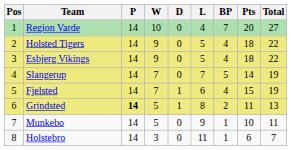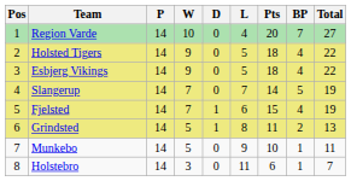 <table class="wikitable" style="font-size: 100%">
 <tr>
 <th width=20>Pos</th>
 <th width=150>Team</th>
 <th width=30>P</th>
 <th width=30>W</th>
 <th width=30>D</th>
 <th width=30>L</th>
+<th width=30>Pts</th>
 <th width=30>BP</th>
-<th width=30>Pts</th>
 <th width=30>Total</th>
 </tr>
 <tr align=center style="background:#ACE1AF;">
 <td>1</td>
 <td align="left"><a href='#'>Region Varde</a></td>
 <td>14</td>
 <td>10</td>
 <td>0</td>
 <td>4</td>
+<td>20</td>
 <td>7</td>
-<td>20</td>
 <td>27</td>
 </tr>
 <tr align=center style="background:#EEEA80;">
 <td>2</td>
 <td align="left"><a href='#'>Holsted Tigers</a></td>
 <td>14</td>
 <td>9</td>
 <td>0</td>
 <td>5</td>
+<td>18</td>
 <td>4</td>
-<td>18</td>
 <td>22</td>
 </tr>
 <tr align=center style="background:#EEEA80;">
 <td>3</td>
 <td align="left"><a href='#'>Esbjerg Vikings</a></td>
 <td>14</td>
 <td>9</td>
 <td>0</td>
 <td>5</td>
+<td>18</td>
 <td>4</td>
-<td>18</td>
 <td>22</td>
 </tr>
 <tr align=center style="background:#EEEA80;">
 <td>4</td>
 <td align="left"><a href='#'>Slangerup</a></td>
 <td>14</td>
 <td>7</td>
 <td>0</td>
 <td>7</td>
+<td>14</td>
 <td>5</td>
-<td>14</td>
 <td>19</td>
 </tr>
 <tr align=center style="background:#EEEA80;">
 <td>5</td>
 <td align="left"><a href='#'>Fjelsted</a></td>
 <td>14</td>
 <td>7</td>
 <td>1</td>
 <td>6</td>
+<td>15</td>
 <td>4</td>
-<td>15</td>
 <td>19</td>
 </tr>
 <tr align=center style="background:#EEEA80;">
 <td>6</td>
 <td align="left"><a href='#'>Grindsted</a></td>
-<td><strong>14</strong></td>
+<td>14</td>
 <td>5</td>
 <td>1</td>
 <td>8</td>
+<td>11</td>
 <td>2</td>
-<td>11</td>
 <td>13</td>
 </tr>
 <tr align=center>
 <td>7</td>
 <td align="left"><a href='#'>Munkebo</a></td>
 <td>14</td>
 <td>5</td>
 <td>0</td>
 <td>9</td>
+<td>10</td>
 <td>1</td>
-<td>10</td>
 <td>11</td>
 </tr>
 <tr align=center>
 <td>8</td>
 <td align="left"><a href='#'>Holstebro</a></td>
 <td>14</td>
 <td>3</td>
 <td>0</td>
 <td>11</td>
+<td>6</td>
 <td>1</td>
-<td>6</td>
 <td>7</td>
 </tr>
 </table>
